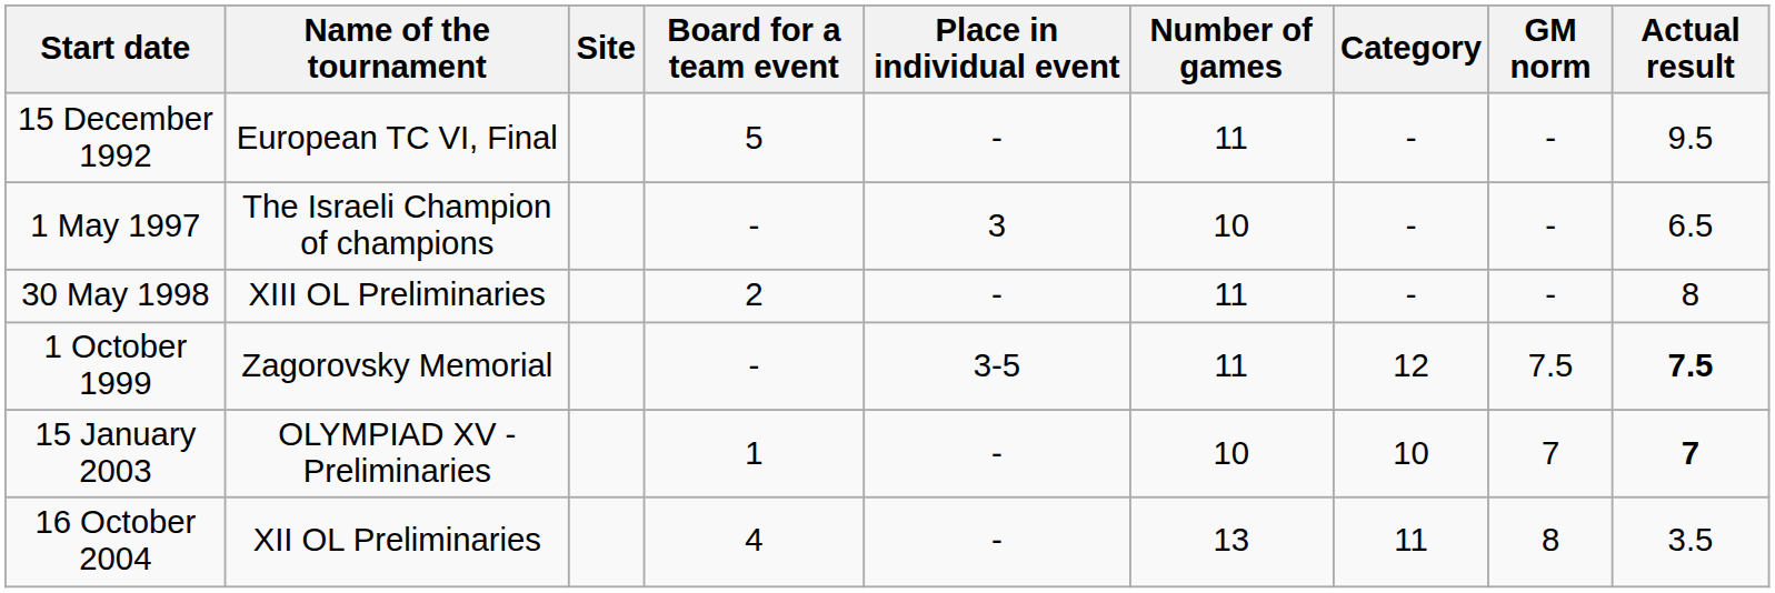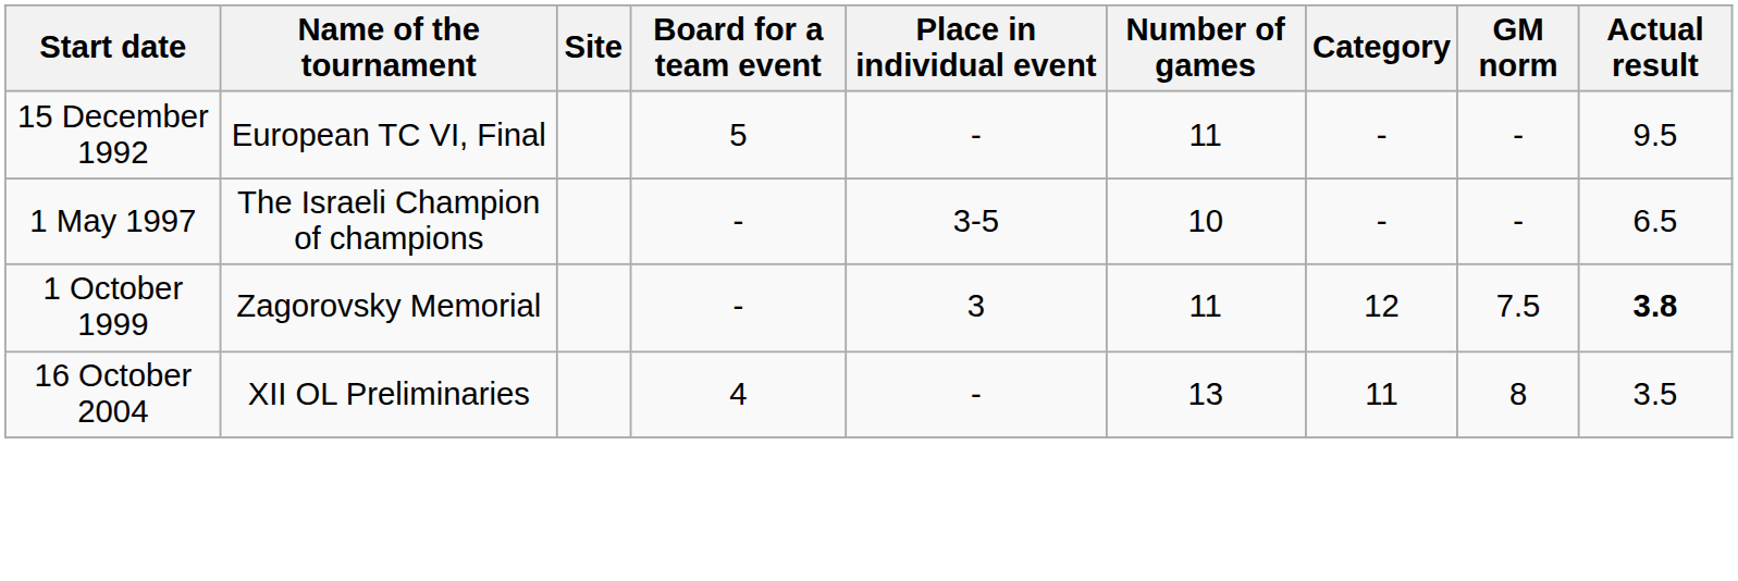 <table class="wikitable" style="text-align:center">
 <tr>
 <th>Start date</th>
 <th>Name of the tournament</th>
 <th>Site</th>
 <th>Board for a team event</th>
 <th>Place in individual event</th>
 <th>Number of games</th>
 <th>Category</th>
 <th>GM norm</th>
 <th>Actual result</th>
 </tr>
 <tr>
 <td>15 December 1992</td>
 <td>European TC VI, Final</td>
 <td></td>
 <td>5</td>
 <td>-</td>
 <td>11</td>
 <td>-</td>
 <td>-</td>
 <td>9.5</td>
 </tr>
 <tr>
 <td>1 May 1997</td>
 <td>The Israeli Champion of champions</td>
 <td></td>
 <td>-</td>
-<td>3</td>
+<td>3-5</td>
 <td>10</td>
 <td>-</td>
 <td>-</td>
 <td>6.5</td>
 </tr>
 <tr>
-<td>30 May 1998</td>
-<td>XIII OL Preliminaries</td>
-<td></td>
-<td>2</td>
-<td>-</td>
-<td>11</td>
-<td>-</td>
-<td>-</td>
-<td>8</td>
-</tr>
-<tr>
 <td>1 October 1999</td>
 <td>Zagorovsky Memorial</td>
 <td></td>
 <td>-</td>
-<td>3-5</td>
+<td>3</td>
 <td>11</td>
 <td>12</td>
 <td>7.5</td>
-<td><strong>7.5</strong></td>
-</tr>
-<tr>
-<td>15 January 2003</td>
-<td>OLYMPIAD XV - Preliminaries</td>
-<td></td>
-<td>1</td>
-<td>-</td>
-<td>10</td>
-<td>10</td>
-<td>7</td>
-<td><strong>7</strong></td>
+<td><strong>3.8</strong></td>
 </tr>
 <tr>
 <td>16 October 2004</td>
 <td>XII OL Preliminaries</td>
 <td></td>
 <td>4</td>
 <td>-</td>
 <td>13</td>
 <td>11</td>
 <td>8</td>
 <td>3.5</td>
 </tr>
 </table>
